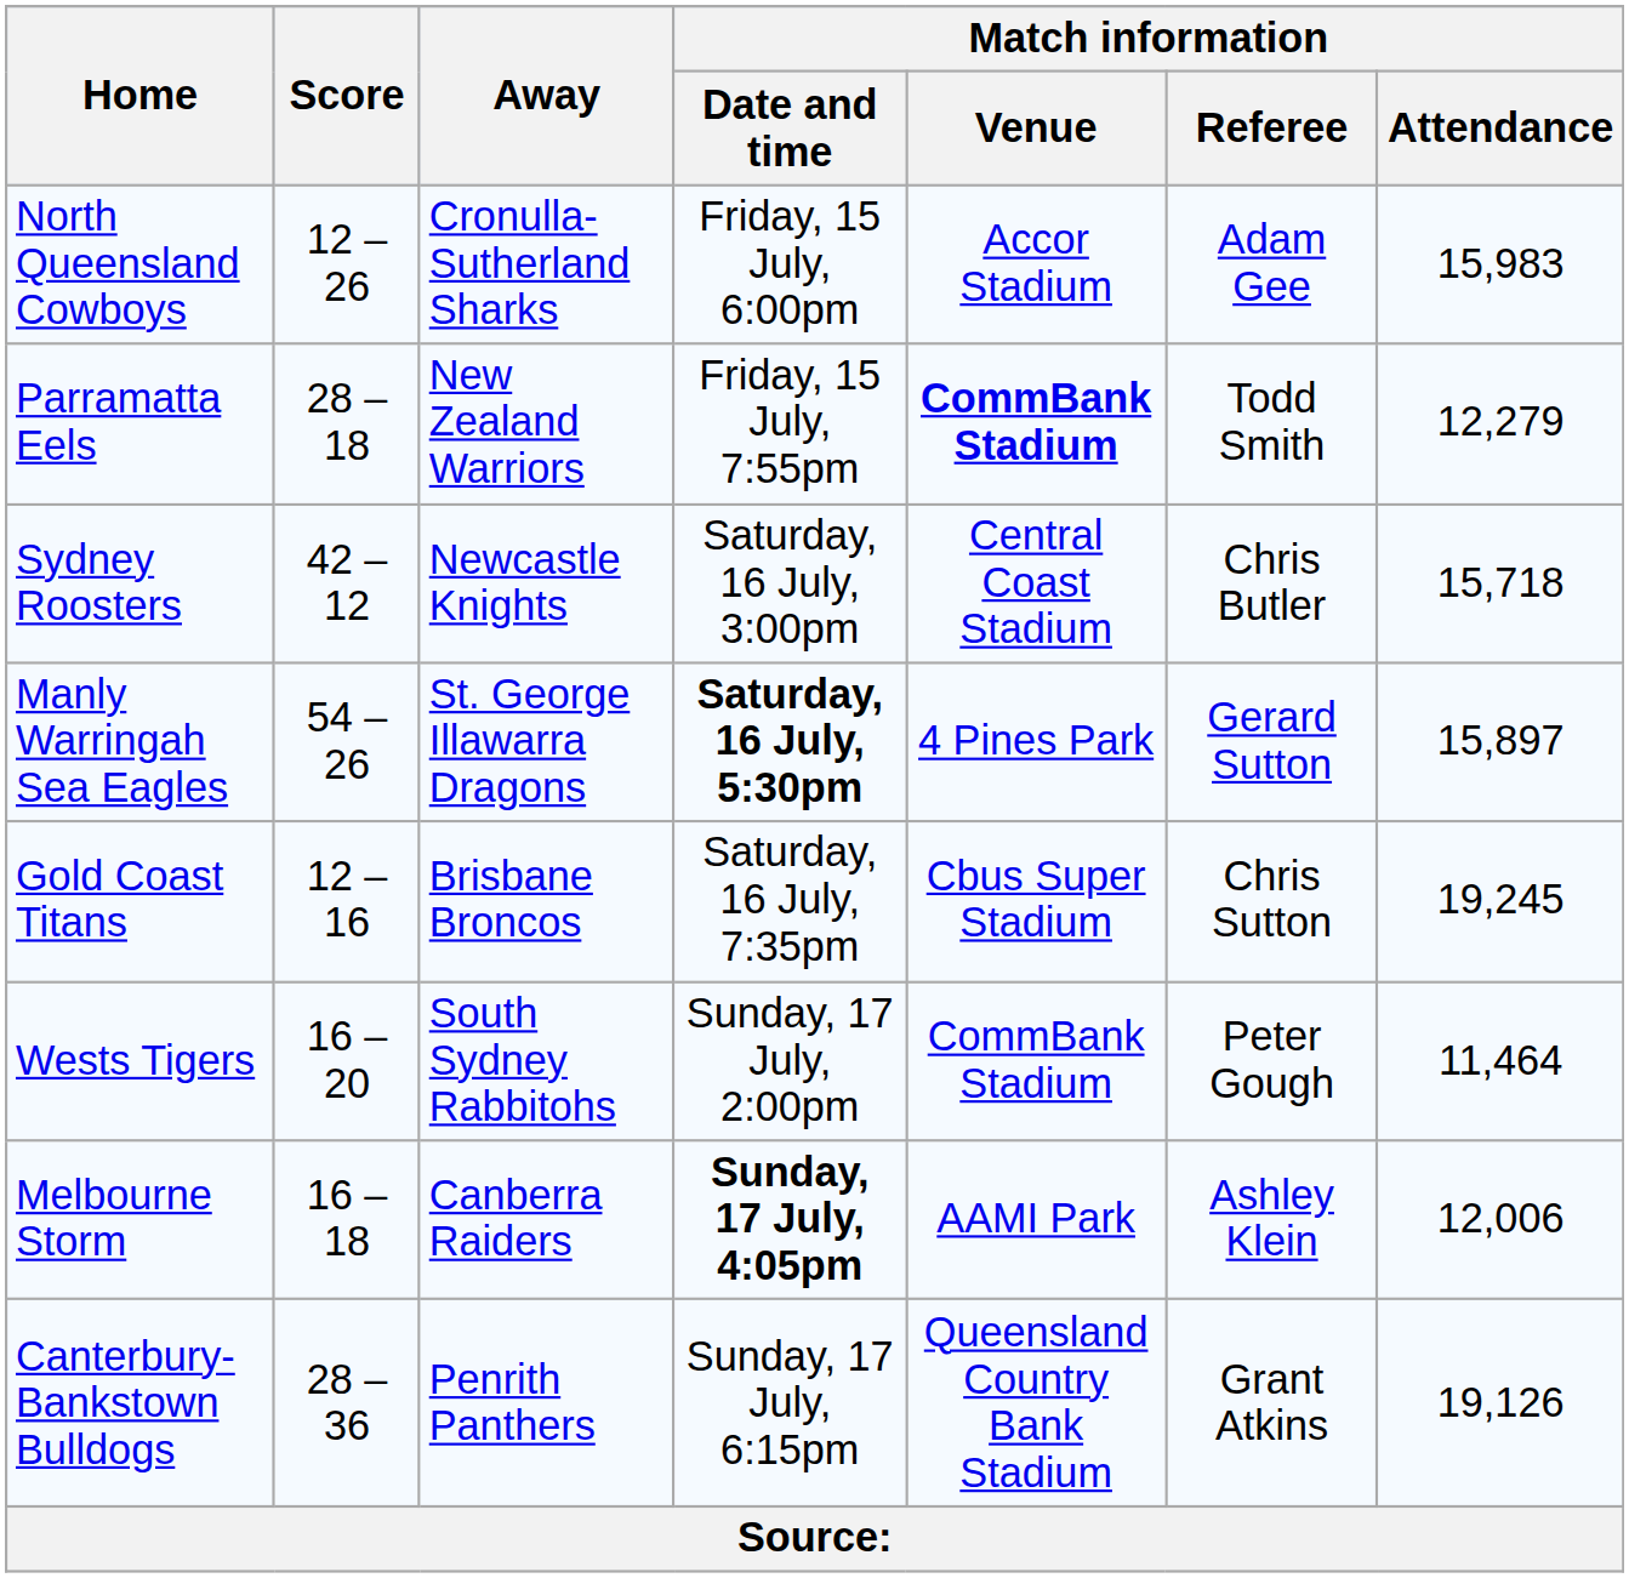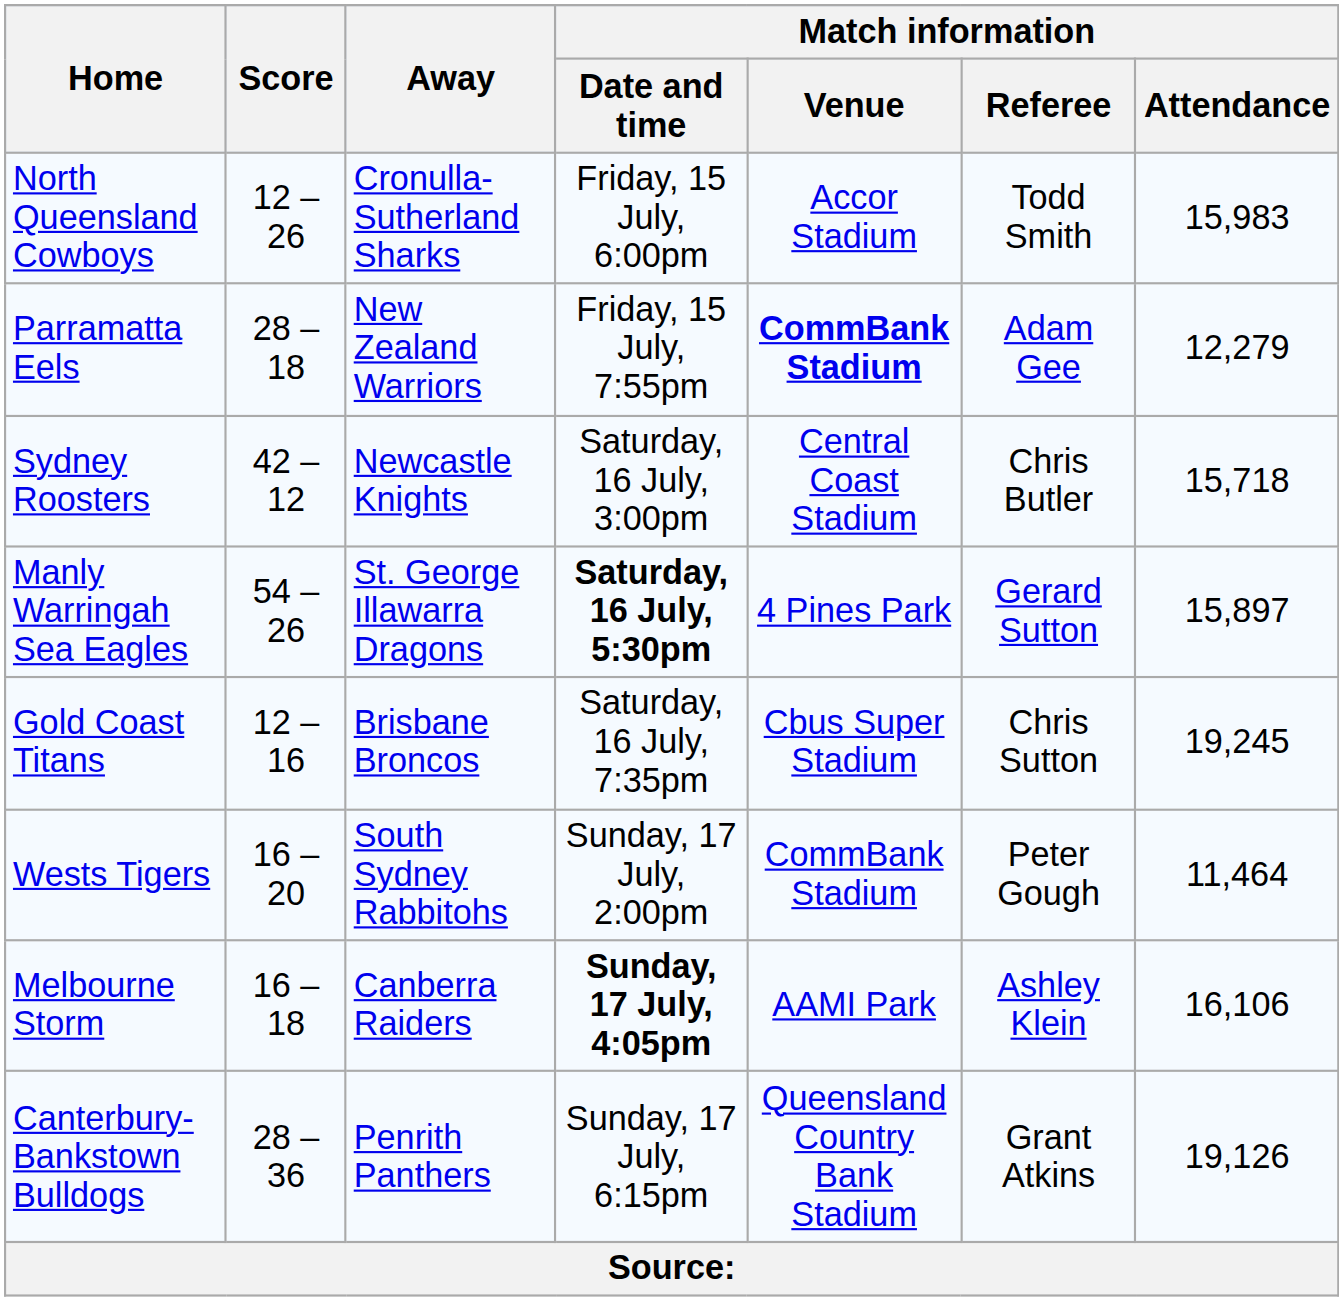 <table class="wikitable" style="border-collapse:collapse; text-align:center; width:100%;">
 <tr style="background:#c1d8ff;">
 </tr>
 <tr style="background:#c1d8ff;">
 <th rowspan="2" style="width:19%;">Home</th>
 <th rowspan="2" style="width:10%;">Score</th>
 <th rowspan="2" style="width:19%;">Away</th>
 <th colspan="6">Match information</th>
 </tr>
 <tr style="background:#efefef;">
 <th width=17%>Date and time</th>
 <th width=17%>Venue</th>
 <th width=17%>Referee</th>
 <th width=5%>Attendance</th>
 </tr>
 <tr style="text-align:center; background:#f5faff;">
 <td align="left"> <a href='#'>North Queensland Cowboys</a></td>
 <td>12 – 26</td>
 <td align="left"> <a href='#'>Cronulla-Sutherland Sharks</a></td>
 <td>Friday, 15 July, 6:00pm</td>
 <td><a href='#'>Accor Stadium</a></td>
-<td><a href='#'>Adam Gee</a></td>
+<td>Todd Smith</td>
 <td>15,983</td>
 </tr>
 <tr style="text-align:center; background:#f5faff;">
 <td align="left"> <a href='#'>Parramatta Eels</a></td>
 <td>28 – 18</td>
 <td align="left"> <a href='#'>New Zealand Warriors</a></td>
 <td>Friday, 15 July, 7:55pm</td>
 <td><strong><a href='#'>CommBank Stadium</a></strong></td>
-<td>Todd Smith</td>
+<td><a href='#'>Adam Gee</a></td>
 <td>12,279</td>
 </tr>
 <tr style="text-align:center; background:#f5faff;">
 <td align="left"> <a href='#'>Sydney Roosters</a></td>
 <td>42 – 12</td>
 <td align="left"> <a href='#'>Newcastle Knights</a></td>
 <td>Saturday, 16 July, 3:00pm</td>
 <td><a href='#'>Central Coast Stadium</a></td>
 <td>Chris Butler</td>
 <td>15,718</td>
 </tr>
 <tr style="text-align:center; background:#f5faff;">
 <td align="left"> <a href='#'>Manly Warringah Sea Eagles</a></td>
 <td>54 – 26</td>
 <td align="left"> <a href='#'>St. George Illawarra Dragons</a></td>
 <td><strong>Saturday, 16 July, 5:30pm</strong></td>
 <td><a href='#'>4 Pines Park</a></td>
 <td><a href='#'>Gerard Sutton</a></td>
 <td>15,897</td>
 </tr>
 <tr style="text-align:center; background:#f5faff;">
 <td align="left"> <a href='#'>Gold Coast Titans</a></td>
 <td>12 – 16</td>
 <td align="left"> <a href='#'>Brisbane Broncos</a></td>
 <td>Saturday, 16 July, 7:35pm</td>
 <td><a href='#'>Cbus Super Stadium</a></td>
 <td>Chris Sutton</td>
 <td>19,245</td>
 </tr>
 <tr style="text-align:center; background:#f5faff;">
 <td align="left"> <a href='#'>Wests Tigers</a></td>
 <td>16 – 20</td>
 <td align="left"> <a href='#'>South Sydney Rabbitohs</a></td>
 <td>Sunday, 17 July, 2:00pm</td>
 <td><a href='#'>CommBank Stadium</a></td>
 <td>Peter Gough</td>
 <td>11,464</td>
 </tr>
 <tr style="text-align:center; background:#f5faff;">
 <td align="left"> <a href='#'>Melbourne Storm</a></td>
 <td>16 – 18</td>
 <td align="left"> <a href='#'>Canberra Raiders</a></td>
 <td><strong>Sunday, 17 July, 4:05pm</strong></td>
 <td><a href='#'>AAMI Park</a></td>
 <td><a href='#'>Ashley Klein</a></td>
-<td>12,006</td>
+<td>16,106</td>
 </tr>
 <tr style="text-align:center; background:#f5faff;">
 <td align="left"> <a href='#'>Canterbury-Bankstown Bulldogs</a></td>
 <td>28 – 36</td>
 <td align="left"> <a href='#'>Penrith Panthers</a></td>
 <td>Sunday, 17 July, 6:15pm</td>
 <td><a href='#'>Queensland Country Bank Stadium</a></td>
 <td>Grant Atkins</td>
 <td>19,126</td>
 </tr>
 <tr>
 <th colspan="7">Source:</th>
 </tr>
 </table>
